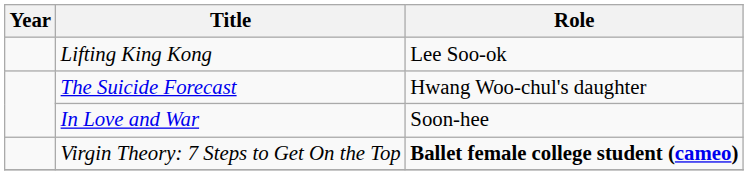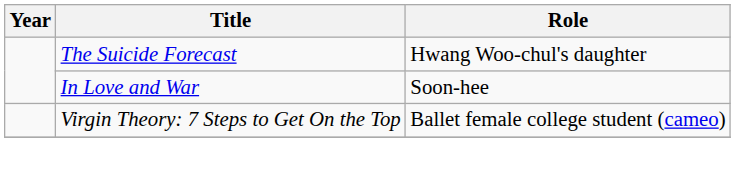 <table class="wikitable">
 <tr>
 <th>Year</th>
 <th>Title</th>
 <th>Role</th>
-</tr>
-<tr>
-<td></td>
-<td><em>Lifting King Kong</em></td>
-<td>Lee Soo-ok</td>
 </tr>
 <tr>
 <td rowspan="2"></td>
 <td><em><a href='#'>The Suicide Forecast</a></em></td>
 <td>Hwang Woo-chul's daughter</td>
 </tr>
 <tr>
 <td><em><a href='#'>In Love and War</a></em></td>
 <td>Soon-hee</td>
 </tr>
 <tr>
 <td></td>
 <td><em>Virgin Theory: 7 Steps to Get On the Top</em></td>
-<td><strong>Ballet female college student (<a href='#'>cameo</a>)</strong></td>
+<td>Ballet female college student (<a href='#'>cameo</a>)</td>
 </tr>
 <tr>
 </tr>
 </table>
